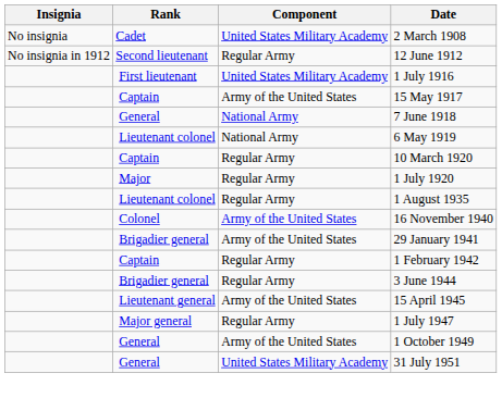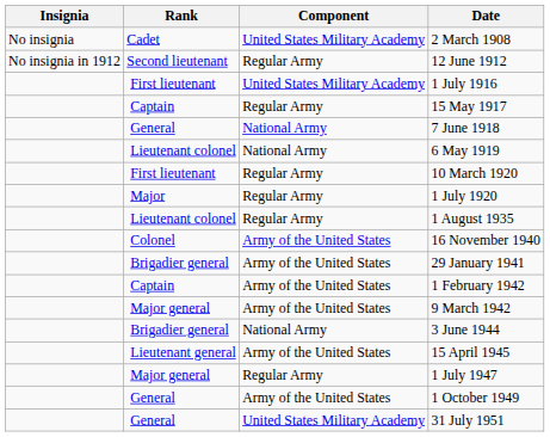 <table class="wikitable">
 <tr>
 <th>Insignia</th>
 <th>Rank</th>
 <th>Component</th>
 <th>Date</th>
 </tr>
 <tr>
 <td> No insignia</td>
 <td><a href='#'>Cadet</a></td>
 <td><a href='#'>United States Military Academy</a></td>
 <td>2 March 1908</td>
 </tr>
 <tr>
 <td> No insignia in 1912</td>
 <td><a href='#'>Second lieutenant</a></td>
 <td>Regular Army</td>
 <td>12 June 1912</td>
 </tr>
 <tr>
 <td></td>
 <td> <a href='#'>First lieutenant</a></td>
 <td><a href='#'>United States Military Academy</a></td>
 <td>1 July 1916</td>
 </tr>
 <tr>
 <td></td>
 <td> <a href='#'>Captain</a></td>
-<td>Army of the United States</td>
+<td>Regular Army</td>
 <td>15 May 1917</td>
 </tr>
 <tr>
 <td></td>
 <td> <a href='#'>General</a></td>
 <td><a href='#'>National Army</a></td>
 <td>7 June 1918</td>
 </tr>
 <tr>
 <td></td>
 <td> <a href='#'>Lieutenant colonel</a></td>
 <td>National Army</td>
 <td>6 May 1919</td>
 </tr>
 <tr>
 <td></td>
-<td> <a href='#'>Captain</a></td>
+<td> <a href='#'>First lieutenant</a></td>
 <td>Regular Army</td>
 <td>10 March 1920</td>
 </tr>
 <tr>
 <td></td>
 <td> <a href='#'>Major</a></td>
 <td>Regular Army</td>
 <td>1 July 1920</td>
 </tr>
 <tr>
 <td></td>
 <td> <a href='#'>Lieutenant colonel</a></td>
 <td>Regular Army</td>
 <td>1 August 1935</td>
 </tr>
 <tr>
 <td></td>
 <td> <a href='#'>Colonel</a></td>
 <td><a href='#'>Army of the United States</a></td>
 <td>16 November 1940</td>
 </tr>
 <tr>
 <td></td>
 <td> <a href='#'>Brigadier general</a></td>
 <td>Army of the United States</td>
 <td>29 January 1941</td>
 </tr>
 <tr>
 <td></td>
 <td> <a href='#'>Captain</a></td>
-<td>Regular Army</td>
+<td>Army of the United States</td>
 <td>1 February 1942</td>
 </tr>
 <tr>
 <td></td>
+<td> <a href='#'>Major general</a></td>
+<td>Army of the United States</td>
+<td>9 March 1942</td>
+</tr>
+<tr>
+<td></td>
 <td> <a href='#'>Brigadier general</a></td>
-<td>Regular Army</td>
+<td>National Army</td>
 <td>3 June 1944</td>
 </tr>
 <tr>
 <td></td>
 <td> <a href='#'>Lieutenant general</a></td>
 <td>Army of the United States</td>
 <td>15 April 1945</td>
 </tr>
 <tr>
 <td></td>
 <td> <a href='#'>Major general</a></td>
 <td>Regular Army</td>
 <td>1 July 1947</td>
 </tr>
 <tr>
 <td></td>
 <td> <a href='#'>General</a></td>
 <td>Army of the United States</td>
 <td>1 October 1949</td>
 </tr>
 <tr>
 <td></td>
 <td> <a href='#'>General</a></td>
 <td><a href='#'>United States Military Academy</a></td>
 <td>31 July 1951</td>
 </tr>
 </table>
